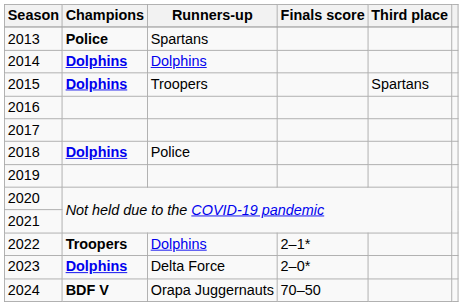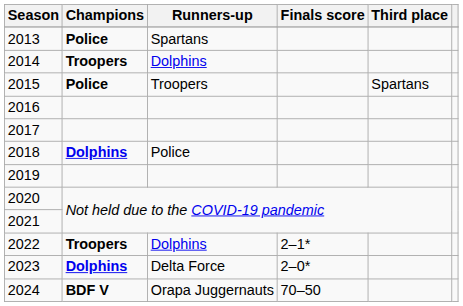 <table class="wikitable sortable">
 <tr>
 <th>Season</th>
 <th>Champions</th>
 <th>Runners-up</th>
 <th>Finals score</th>
 <th>Third place</th>
 <th></th>
 </tr>
 <tr>
 </tr>
 <tr>
 <td>2013</td>
 <td><strong>Police</strong></td>
 <td>Spartans</td>
 <td></td>
 <td></td>
 <td></td>
 </tr>
 <tr>
 <td>2014</td>
-<td><strong><a href='#'>Dolphins</a></strong></td>
+<td><strong>Troopers</strong></td>
 <td><a href='#'>Dolphins</a></td>
 <td></td>
 <td></td>
 <td></td>
 </tr>
 <tr>
 <td>2015</td>
-<td><strong><a href='#'>Dolphins</a></strong></td>
+<td><strong>Police</strong></td>
 <td>Troopers</td>
 <td></td>
 <td>Spartans</td>
 <td></td>
 </tr>
 <tr>
 <td>2016</td>
 <td></td>
 <td></td>
 <td></td>
 <td></td>
 <td></td>
 </tr>
 <tr>
 <td>2017</td>
 <td></td>
 <td></td>
 <td></td>
 <td></td>
 <td></td>
 </tr>
 <tr>
 <td>2018</td>
 <td><strong><a href='#'>Dolphins</a></strong></td>
 <td>Police</td>
 <td></td>
 <td></td>
 <td></td>
 </tr>
 <tr>
 <td>2019</td>
 <td></td>
 <td></td>
 <td></td>
 <td></td>
 <td></td>
 </tr>
 <tr>
 <td>2020</td>
 <td colspan="4" rowspan="2"><em>Not held due to the <a href='#'>COVID-19 pandemic</a></em></td>
 <td rowspan="2"></td>
 </tr>
 <tr>
 <td>2021</td>
 </tr>
 <tr>
 <td>2022</td>
 <td><strong>Troopers</strong></td>
 <td><a href='#'>Dolphins</a></td>
 <td>2–1*</td>
 <td align="“center”"></td>
 <td align="“center”"></td>
 </tr>
 <tr>
 <td>2023</td>
 <td><a href='#'><strong>Dolphins</strong></a></td>
 <td>Delta Force</td>
 <td>2–0*</td>
 <td align="“center”"></td>
 <td align="“center”"></td>
 </tr>
 <tr>
 <td>2024</td>
 <td><strong>BDF V</strong></td>
 <td>Orapa Juggernauts</td>
 <td>70–50</td>
 <td></td>
 <td></td>
 </tr>
 </table>
